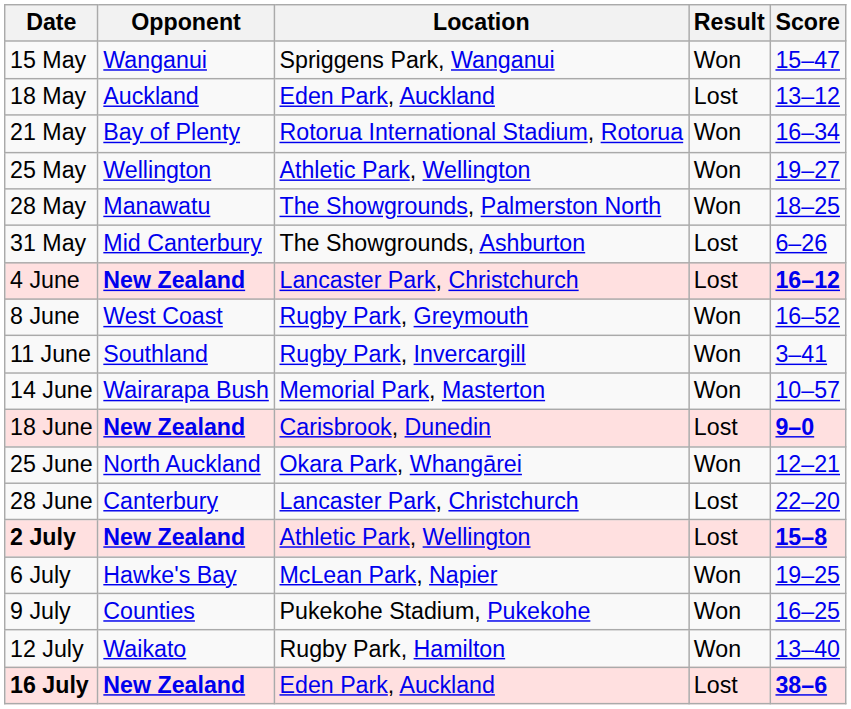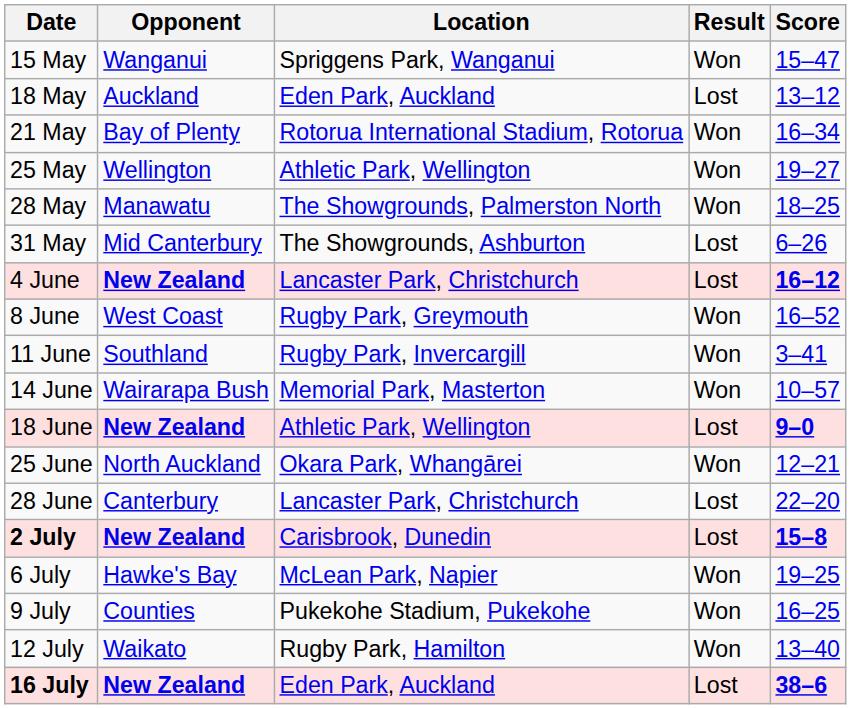 <table class="wikitable">
 <tr>
 <th>Date</th>
 <th>Opponent</th>
 <th>Location</th>
 <th>Result</th>
 <th>Score</th>
 </tr>
 <tr>
 <td>15 May</td>
 <td><a href='#'>Wanganui</a></td>
 <td>Spriggens Park, <a href='#'>Wanganui</a></td>
 <td>Won</td>
 <td><a href='#'>15–47</a></td>
 </tr>
 <tr>
 <td>18 May</td>
 <td><a href='#'>Auckland</a></td>
 <td><a href='#'>Eden Park</a>, <a href='#'>Auckland</a></td>
 <td>Lost</td>
 <td><a href='#'>13–12</a></td>
 </tr>
 <tr>
 <td>21 May</td>
 <td><a href='#'>Bay of Plenty</a></td>
 <td><a href='#'>Rotorua International Stadium</a>, <a href='#'>Rotorua</a></td>
 <td>Won</td>
 <td><a href='#'>16–34</a></td>
 </tr>
 <tr>
 <td>25 May</td>
 <td><a href='#'>Wellington</a></td>
 <td><a href='#'>Athletic Park</a>, <a href='#'>Wellington</a></td>
 <td>Won</td>
 <td><a href='#'>19–27</a></td>
 </tr>
 <tr>
 <td>28 May</td>
 <td><a href='#'>Manawatu</a></td>
 <td><a href='#'>The Showgrounds</a>, <a href='#'>Palmerston North</a></td>
 <td>Won</td>
 <td><a href='#'>18–25</a></td>
 </tr>
 <tr>
 <td>31 May</td>
 <td><a href='#'>Mid Canterbury</a></td>
 <td>The Showgrounds, <a href='#'>Ashburton</a></td>
 <td>Lost</td>
 <td><a href='#'>6–26</a></td>
 </tr>
 <tr style="background:#ffe0e0">
 <td>4 June</td>
 <td><strong><a href='#'>New Zealand</a></strong></td>
 <td><a href='#'>Lancaster Park</a>, <a href='#'>Christchurch</a></td>
 <td>Lost</td>
 <td><strong><a href='#'>16–12</a></strong></td>
 </tr>
 <tr>
 <td>8 June</td>
 <td><a href='#'>West Coast</a></td>
 <td><a href='#'>Rugby Park</a>, <a href='#'>Greymouth</a></td>
 <td>Won</td>
 <td><a href='#'>16–52</a></td>
 </tr>
 <tr>
 <td>11 June</td>
 <td><a href='#'>Southland</a></td>
 <td><a href='#'>Rugby Park</a>, <a href='#'>Invercargill</a></td>
 <td>Won</td>
 <td><a href='#'>3–41</a></td>
 </tr>
 <tr>
 <td>14 June</td>
 <td><a href='#'>Wairarapa Bush</a></td>
 <td><a href='#'>Memorial Park</a>, <a href='#'>Masterton</a></td>
 <td>Won</td>
 <td><a href='#'>10–57</a></td>
 </tr>
 <tr style="background:#ffe0e0">
 <td>18 June</td>
 <td><strong><a href='#'>New Zealand</a></strong></td>
-<td><a href='#'>Carisbrook</a>, <a href='#'>Dunedin</a></td>
+<td><a href='#'>Athletic Park</a>, <a href='#'>Wellington</a></td>
 <td>Lost</td>
 <td><strong><a href='#'>9–0</a></strong></td>
 </tr>
 <tr>
 <td>25 June</td>
 <td><a href='#'>North Auckland</a></td>
 <td><a href='#'>Okara Park</a>, <a href='#'>Whangārei</a></td>
 <td>Won</td>
 <td><a href='#'>12–21</a></td>
 </tr>
 <tr>
 <td>28 June</td>
 <td><a href='#'>Canterbury</a></td>
 <td><a href='#'>Lancaster Park</a>, <a href='#'>Christchurch</a></td>
 <td>Lost</td>
 <td><a href='#'>22–20</a></td>
 </tr>
 <tr style="background:#ffe0e0">
 <td><strong>2 July</strong></td>
 <td><strong><a href='#'>New Zealand</a></strong></td>
-<td><a href='#'>Athletic Park</a>, <a href='#'>Wellington</a></td>
+<td><a href='#'>Carisbrook</a>, <a href='#'>Dunedin</a></td>
 <td>Lost</td>
 <td><strong><a href='#'>15–8</a></strong></td>
 </tr>
 <tr>
 <td>6 July</td>
 <td><a href='#'>Hawke's Bay</a></td>
 <td><a href='#'>McLean Park</a>, <a href='#'>Napier</a></td>
 <td>Won</td>
 <td><a href='#'>19–25</a></td>
 </tr>
 <tr>
 <td>9 July</td>
 <td><a href='#'>Counties</a></td>
 <td>Pukekohe Stadium, <a href='#'>Pukekohe</a></td>
 <td>Won</td>
 <td><a href='#'>16–25</a></td>
 </tr>
 <tr>
 <td>12 July</td>
 <td><a href='#'>Waikato</a></td>
 <td>Rugby Park, <a href='#'>Hamilton</a></td>
 <td>Won</td>
 <td><a href='#'>13–40</a></td>
 </tr>
 <tr style="background:#ffe0e0">
 <td><strong>16 July</strong></td>
 <td><strong><a href='#'>New Zealand</a></strong></td>
 <td><a href='#'>Eden Park</a>, <a href='#'>Auckland</a></td>
 <td>Lost</td>
 <td><strong><a href='#'>38–6</a></strong></td>
 </tr>
 </table>
